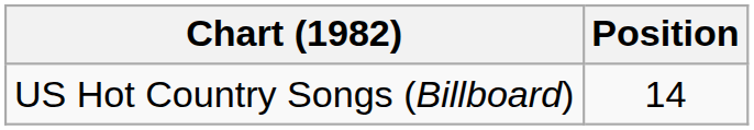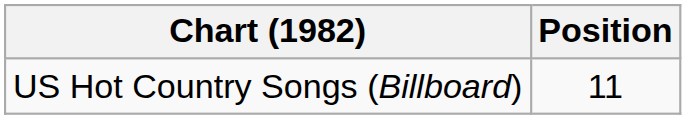 <table class="wikitable">
 <tr>
 <th>Chart (1982)</th>
 <th>Position</th>
 </tr>
 <tr>
 <td>US Hot Country Songs (<em>Billboard</em>)</td>
-<td align="center">14</td>
+<td align="center">11</td>
 </tr>
 </table>
